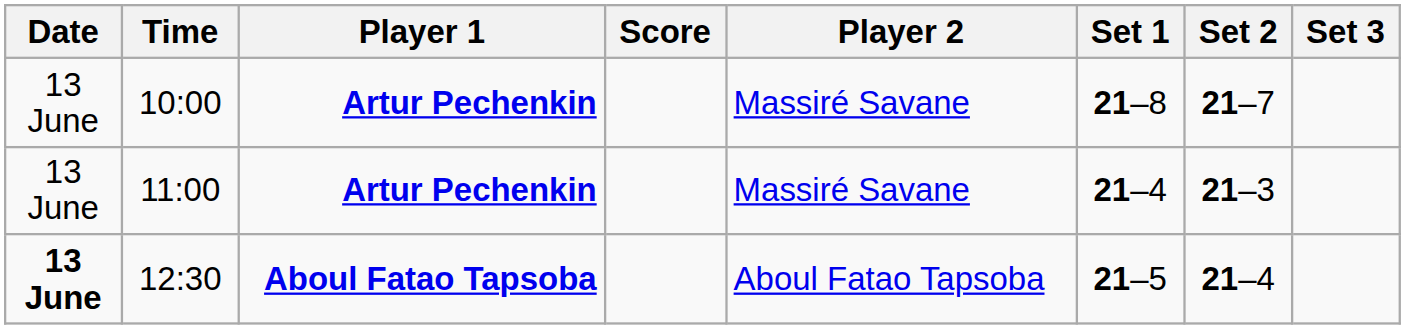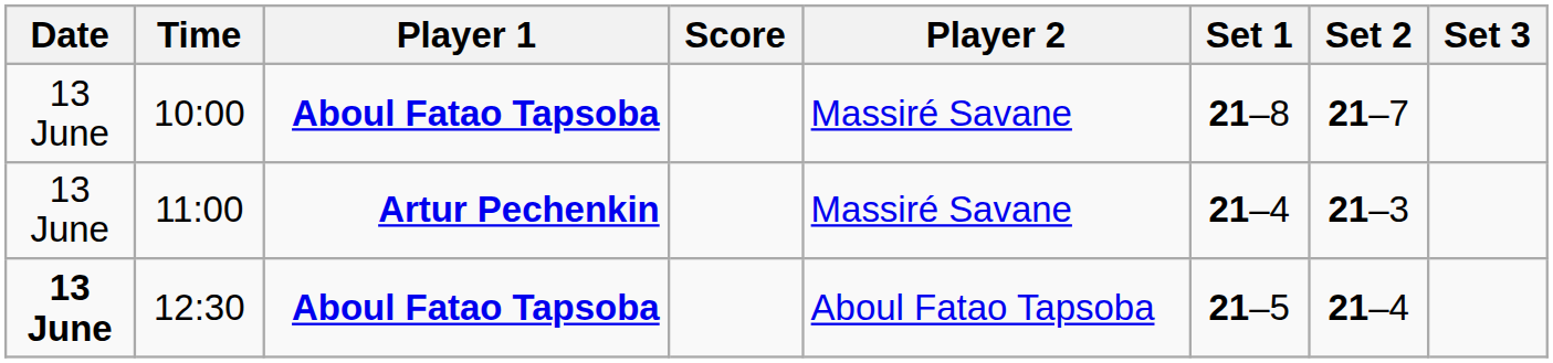 <table class="wikitable" style="font-size:90%; text-align:center">
 <tr>
 <th width="50">Date</th>
 <th width="50">Time</th>
 <th width="200">Player 1</th>
 <th width="50">Score</th>
 <th width="200">Player 2</th>
 <th width="50">Set 1</th>
 <th width="50">Set 2</th>
 <th width="50">Set 3</th>
 </tr>
 <tr>
 <td>13 June</td>
 <td>10:00</td>
-<td align="right"><strong><a href='#'>Artur Pechenkin</a> </strong></td>
+<td align="right"><strong><a href='#'>Aboul Fatao Tapsoba</a> </strong></td>
 <td></td>
 <td align="left"> <a href='#'>Massiré Savane</a></td>
 <td><strong>21</strong>–8</td>
 <td><strong>21</strong>–7</td>
 <td></td>
 </tr>
 <tr>
 <td>13 June</td>
 <td>11:00</td>
 <td align="right"><strong><a href='#'>Artur Pechenkin</a> </strong></td>
 <td></td>
 <td align="left"> <a href='#'>Massiré Savane</a></td>
 <td><strong>21</strong>–4</td>
 <td><strong>21</strong>–3</td>
 <td></td>
 </tr>
 <tr>
 <td><strong>13 June</strong></td>
 <td>12:30</td>
 <td align="right"><strong><a href='#'>Aboul Fatao Tapsoba</a> </strong></td>
 <td></td>
 <td align="left"> <a href='#'>Aboul Fatao Tapsoba</a></td>
 <td><strong>21</strong>–5</td>
 <td><strong>21</strong>–4</td>
 <td></td>
 </tr>
 </table>
